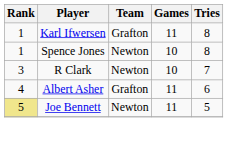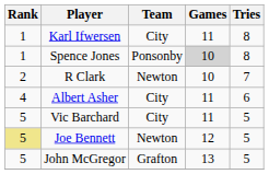 <table class="wikitable sortable" style="text-align: center;">
 <tr>
 <th>Rank</th>
 <th>Player</th>
 <th>Team</th>
 <th>Games</th>
 <th>Tries</th>
 </tr>
 <tr>
 <td>1</td>
 <td><a href='#'>Karl Ifwersen</a></td>
-<td>Grafton</td>
+<td>City</td>
 <td>11</td>
 <td>8</td>
 </tr>
 <tr>
 <td>1</td>
 <td>Spence Jones</td>
-<td>Newton</td>
-<td>10</td>
+<td>Ponsonby</td>
+<td style="background: lightgrey;">10</td>
 <td>8</td>
 </tr>
 <tr>
-<td>3</td>
+<td>2</td>
 <td>R Clark</td>
 <td>Newton</td>
 <td>10</td>
 <td>7</td>
 </tr>
 <tr>
 <td>4</td>
 <td><a href='#'>Albert Asher</a></td>
-<td>Grafton</td>
+<td>City</td>
 <td>11</td>
 <td>6</td>
+</tr>
+<tr>
+<td>5</td>
+<td>Vic Barchard</td>
+<td>City</td>
+<td>11</td>
+<td>5</td>
 </tr>
 <tr>
 <td style="background: khaki;">5</td>
 <td><a href='#'>Joe Bennett</a></td>
 <td>Newton</td>
-<td>11</td>
+<td>12</td>
+<td>5</td>
+</tr>
+<tr>
+<td>5</td>
+<td>John McGregor</td>
+<td>Grafton</td>
+<td>13</td>
 <td>5</td>
 </tr>
 <tr>
 </tr>
 </table>
